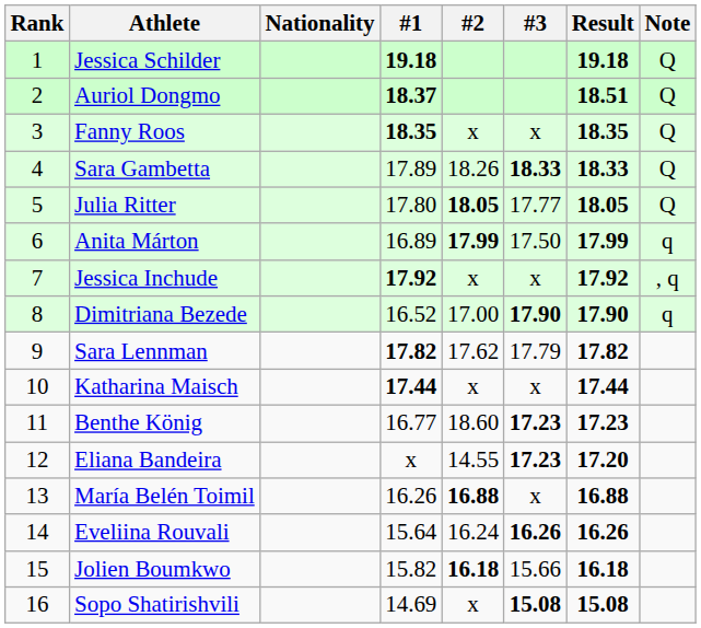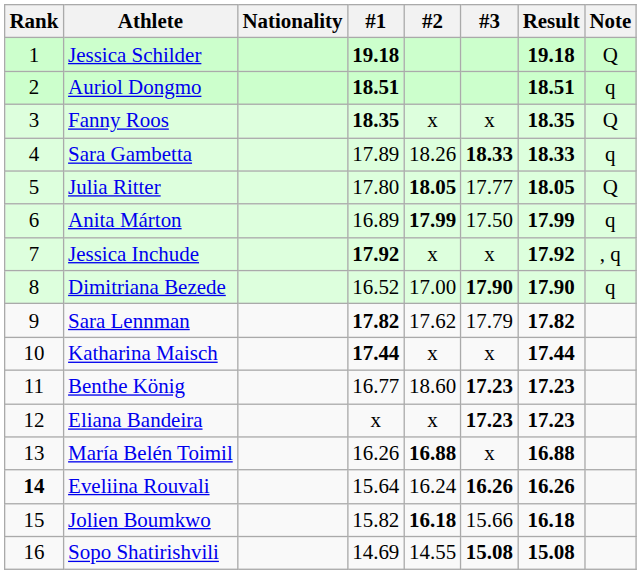 <table class="wikitable sortable" style="text-align:center">
 <tr>
 <th>Rank</th>
 <th>Athlete</th>
 <th>Nationality</th>
 <th>#1</th>
 <th>#2</th>
 <th>#3</th>
 <th>Result</th>
 <th>Note</th>
 </tr>
 <tr bgcolor=ccffcc>
 <td>1</td>
 <td align="left"><a href='#'>Jessica Schilder</a></td>
 <td align="left"></td>
 <td><strong>19.18</strong></td>
 <td></td>
 <td></td>
 <td><strong>19.18</strong></td>
 <td>Q</td>
 </tr>
 <tr bgcolor=ccffcc>
 <td>2</td>
 <td align="left"><a href='#'>Auriol Dongmo</a></td>
 <td align="left"></td>
-<td><strong>18.37</strong></td>
+<td><strong>18.51</strong></td>
 <td></td>
 <td></td>
 <td><strong>18.51</strong></td>
-<td>Q</td>
+<td>q</td>
 </tr>
 <tr bgcolor=ddffdd>
 <td>3</td>
 <td align="left"><a href='#'>Fanny Roos</a></td>
 <td align="left"></td>
 <td><strong>18.35</strong></td>
 <td>x</td>
 <td>x</td>
 <td><strong>18.35</strong></td>
 <td>Q</td>
 </tr>
 <tr bgcolor=ddffdd>
 <td>4</td>
 <td align="left"><a href='#'>Sara Gambetta</a></td>
 <td align="left"></td>
 <td>17.89</td>
 <td>18.26</td>
 <td><strong>18.33</strong></td>
 <td><strong>18.33</strong></td>
-<td>Q</td>
+<td>q</td>
 </tr>
 <tr bgcolor=ddffdd>
 <td>5</td>
 <td align="left"><a href='#'>Julia Ritter</a></td>
 <td align="left"></td>
 <td>17.80</td>
 <td><strong>18.05</strong></td>
 <td>17.77</td>
 <td><strong>18.05</strong></td>
 <td>Q</td>
 </tr>
 <tr bgcolor=ddffdd>
 <td>6</td>
 <td align="left"><a href='#'>Anita Márton</a></td>
 <td align="left"></td>
 <td>16.89</td>
 <td><strong>17.99</strong></td>
 <td>17.50</td>
 <td><strong>17.99</strong></td>
 <td>q</td>
 </tr>
 <tr bgcolor=ddffdd>
 <td>7</td>
 <td align="left"><a href='#'>Jessica Inchude</a></td>
 <td align="left"></td>
 <td><strong>17.92</strong></td>
 <td>x</td>
 <td>x</td>
 <td><strong>17.92</strong></td>
 <td>, q</td>
 </tr>
 <tr bgcolor=ddffdd>
 <td>8</td>
 <td align="left"><a href='#'>Dimitriana Bezede</a></td>
 <td align="left"></td>
 <td>16.52</td>
 <td>17.00</td>
 <td><strong>17.90</strong></td>
 <td><strong>17.90</strong></td>
 <td>q</td>
 </tr>
 <tr>
 <td>9</td>
 <td align="left"><a href='#'>Sara Lennman</a></td>
 <td align="left"></td>
 <td><strong>17.82</strong></td>
 <td>17.62</td>
 <td>17.79</td>
 <td><strong>17.82</strong></td>
 <td></td>
 </tr>
 <tr>
 <td>10</td>
 <td align="left"><a href='#'>Katharina Maisch</a></td>
 <td align="left"></td>
 <td><strong>17.44</strong></td>
 <td>x</td>
 <td>x</td>
 <td><strong>17.44</strong></td>
 <td></td>
 </tr>
 <tr>
 <td>11</td>
 <td align="left"><a href='#'>Benthe König</a></td>
 <td align="left"></td>
 <td>16.77</td>
 <td>18.60</td>
 <td><strong>17.23</strong></td>
 <td><strong>17.23</strong></td>
 <td></td>
 </tr>
 <tr>
 <td>12</td>
 <td align="left"><a href='#'>Eliana Bandeira</a></td>
 <td align="left"></td>
 <td>x</td>
-<td>14.55</td>
+<td>x</td>
 <td><strong>17.23</strong></td>
-<td><strong>17.20</strong></td>
+<td><strong>17.23</strong></td>
 <td></td>
 </tr>
 <tr>
 <td>13</td>
 <td align="left"><a href='#'>María Belén Toimil</a></td>
 <td align="left"></td>
 <td>16.26</td>
 <td><strong>16.88</strong></td>
 <td>x</td>
 <td><strong>16.88</strong></td>
 <td></td>
 </tr>
 <tr>
-<td>14</td>
+<td><strong>14</strong></td>
 <td align="left"><a href='#'>Eveliina Rouvali</a></td>
 <td align="left"></td>
 <td>15.64</td>
 <td>16.24</td>
 <td><strong>16.26</strong></td>
 <td><strong>16.26</strong></td>
 <td></td>
 </tr>
 <tr>
 <td>15</td>
 <td align="left"><a href='#'>Jolien Boumkwo</a></td>
 <td align="left"></td>
 <td>15.82</td>
 <td><strong>16.18</strong></td>
 <td>15.66</td>
 <td><strong>16.18</strong></td>
 <td></td>
 </tr>
 <tr>
 <td>16</td>
 <td align="left"><a href='#'>Sopo Shatirishvili</a></td>
 <td align="left"></td>
 <td>14.69</td>
-<td>x</td>
+<td>14.55</td>
 <td><strong>15.08</strong></td>
 <td><strong>15.08</strong></td>
 <td></td>
 </tr>
 </table>
